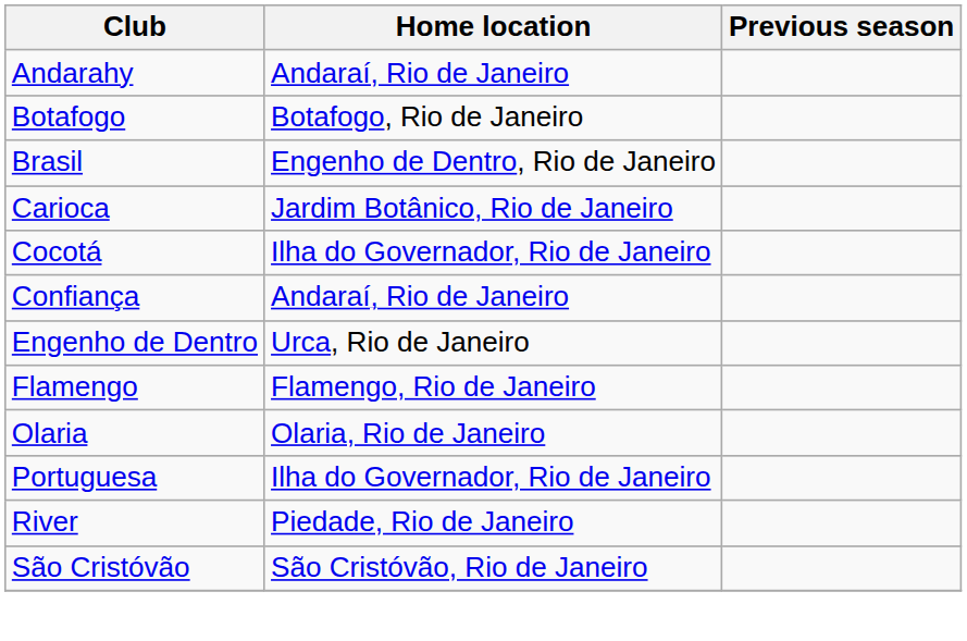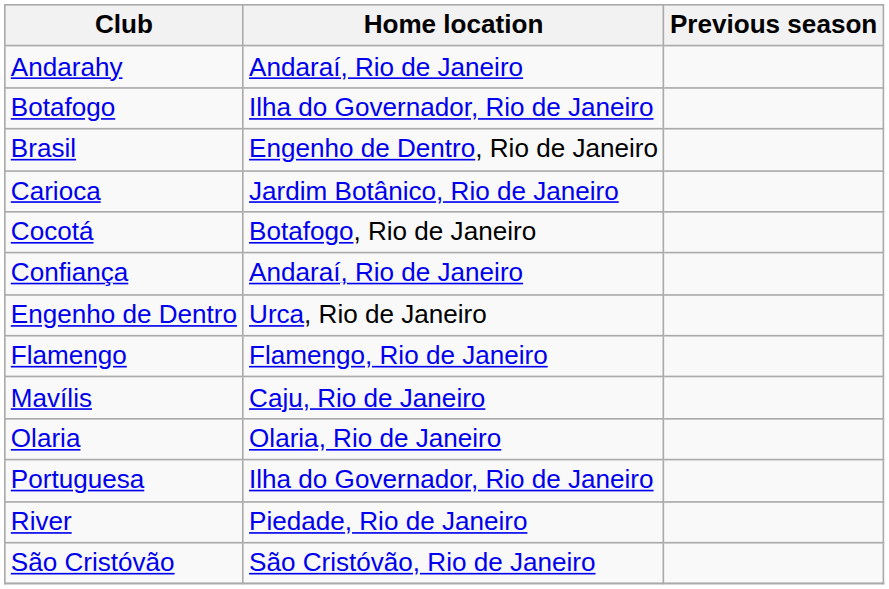 <table class="wikitable sortable">
 <tr>
 <th>Club</th>
 <th>Home location</th>
 <th>Previous season</th>
 </tr>
 <tr>
 <td><a href='#'>Andarahy</a></td>
 <td><a href='#'>Andaraí, Rio de Janeiro</a></td>
 <td></td>
 </tr>
 <tr>
 <td><a href='#'>Botafogo</a></td>
-<td><a href='#'>Botafogo</a>, Rio de Janeiro</td>
+<td><a href='#'>Ilha do Governador, Rio de Janeiro</a></td>
 <td></td>
 </tr>
 <tr>
 <td><a href='#'>Brasil</a></td>
 <td><a href='#'>Engenho de Dentro</a>, Rio de Janeiro</td>
 <td></td>
 </tr>
 <tr>
 <td><a href='#'>Carioca</a></td>
 <td><a href='#'>Jardim Botânico, Rio de Janeiro</a></td>
 <td></td>
 </tr>
 <tr>
 <td><a href='#'>Cocotá</a></td>
-<td><a href='#'>Ilha do Governador, Rio de Janeiro</a></td>
+<td><a href='#'>Botafogo</a>, Rio de Janeiro</td>
 <td></td>
 </tr>
 <tr>
 <td><a href='#'>Confiança</a></td>
 <td><a href='#'>Andaraí, Rio de Janeiro</a></td>
 <td></td>
 </tr>
 <tr>
 <td><a href='#'>Engenho de Dentro</a></td>
 <td><a href='#'>Urca</a>, Rio de Janeiro</td>
 <td></td>
 </tr>
 <tr>
 <td><a href='#'>Flamengo</a></td>
 <td><a href='#'>Flamengo, Rio de Janeiro</a></td>
+<td></td>
+</tr>
+<tr>
+<td><a href='#'>Mavílis</a></td>
+<td><a href='#'>Caju, Rio de Janeiro</a></td>
 <td></td>
 </tr>
 <tr>
 <td><a href='#'>Olaria</a></td>
 <td><a href='#'>Olaria, Rio de Janeiro</a></td>
 <td></td>
 </tr>
 <tr>
 <td><a href='#'>Portuguesa</a></td>
 <td><a href='#'>Ilha do Governador, Rio de Janeiro</a></td>
 <td></td>
 </tr>
 <tr>
 <td><a href='#'>River</a></td>
 <td><a href='#'>Piedade, Rio de Janeiro</a></td>
 <td></td>
 </tr>
 <tr>
 <td><a href='#'>São Cristóvão</a></td>
 <td><a href='#'>São Cristóvão, Rio de Janeiro</a></td>
 <td></td>
 </tr>
 <tr>
 </tr>
 </table>
